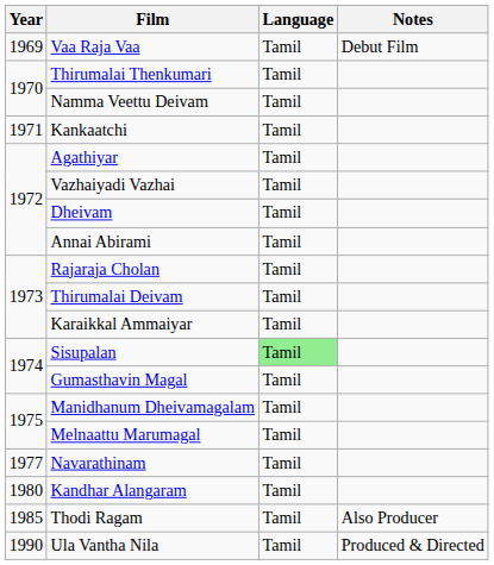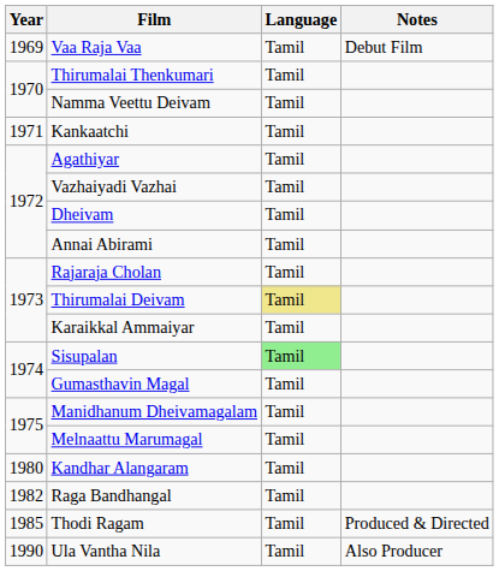 <table class="wikitable sortable" style="font-size: 95%;">
 <tr>
 <th>Year</th>
 <th>Film</th>
 <th>Language</th>
 <th>Notes</th>
 </tr>
 <tr>
 <td>1969</td>
 <td><a href='#'>Vaa Raja Vaa</a></td>
 <td>Tamil</td>
 <td>Debut Film</td>
 </tr>
 <tr>
 <td rowspan=2>1970</td>
 <td><a href='#'>Thirumalai Thenkumari</a></td>
 <td>Tamil</td>
 <td></td>
 </tr>
 <tr>
 <td>Namma Veettu Deivam</td>
 <td>Tamil</td>
 <td></td>
 </tr>
 <tr>
 <td>1971</td>
 <td>Kankaatchi</td>
 <td>Tamil</td>
 <td></td>
 </tr>
 <tr>
 <td rowspan=4>1972</td>
 <td><a href='#'>Agathiyar</a></td>
 <td>Tamil</td>
 <td></td>
 </tr>
 <tr>
 <td>Vazhaiyadi Vazhai</td>
 <td>Tamil</td>
 <td></td>
 </tr>
 <tr>
 <td><a href='#'>Dheivam</a></td>
 <td>Tamil</td>
 <td></td>
 </tr>
 <tr>
 <td>Annai Abirami</td>
 <td>Tamil</td>
 <td></td>
 </tr>
 <tr>
 <td rowspan=3>1973</td>
 <td><a href='#'>Rajaraja Cholan</a></td>
 <td>Tamil</td>
 <td></td>
 </tr>
 <tr>
 <td><a href='#'>Thirumalai Deivam</a></td>
-<td>Tamil</td>
+<td style="background: khaki;">Tamil</td>
 <td></td>
 </tr>
 <tr>
 <td>Karaikkal Ammaiyar</td>
 <td>Tamil</td>
 <td></td>
 </tr>
 <tr>
 <td rowspan=2>1974</td>
 <td><a href='#'>Sisupalan</a></td>
 <td style="background: lightgreen;">Tamil</td>
 <td></td>
 </tr>
 <tr>
 <td><a href='#'>Gumasthavin Magal</a></td>
 <td>Tamil</td>
 <td></td>
 </tr>
 <tr>
 <td rowspan=2>1975</td>
 <td><a href='#'>Manidhanum Dheivamagalam</a></td>
 <td>Tamil</td>
 <td></td>
 </tr>
 <tr>
 <td><a href='#'>Melnaattu Marumagal</a></td>
 <td>Tamil</td>
 <td></td>
 </tr>
 <tr>
-<td>1977</td>
-<td><a href='#'>Navarathinam</a></td>
+<td>1980</td>
+<td><a href='#'>Kandhar Alangaram</a></td>
 <td>Tamil</td>
 <td></td>
 </tr>
 <tr>
-<td>1980</td>
-<td><a href='#'>Kandhar Alangaram</a></td>
+<td>1982</td>
+<td>Raga Bandhangal</td>
 <td>Tamil</td>
 <td></td>
 </tr>
 <tr>
 <td>1985</td>
 <td>Thodi Ragam</td>
 <td>Tamil</td>
-<td>Also Producer</td>
+<td>Produced & Directed</td>
 </tr>
 <tr>
 <td>1990</td>
 <td>Ula Vantha Nila</td>
 <td>Tamil</td>
-<td>Produced & Directed</td>
+<td>Also Producer</td>
 </tr>
 </table>
